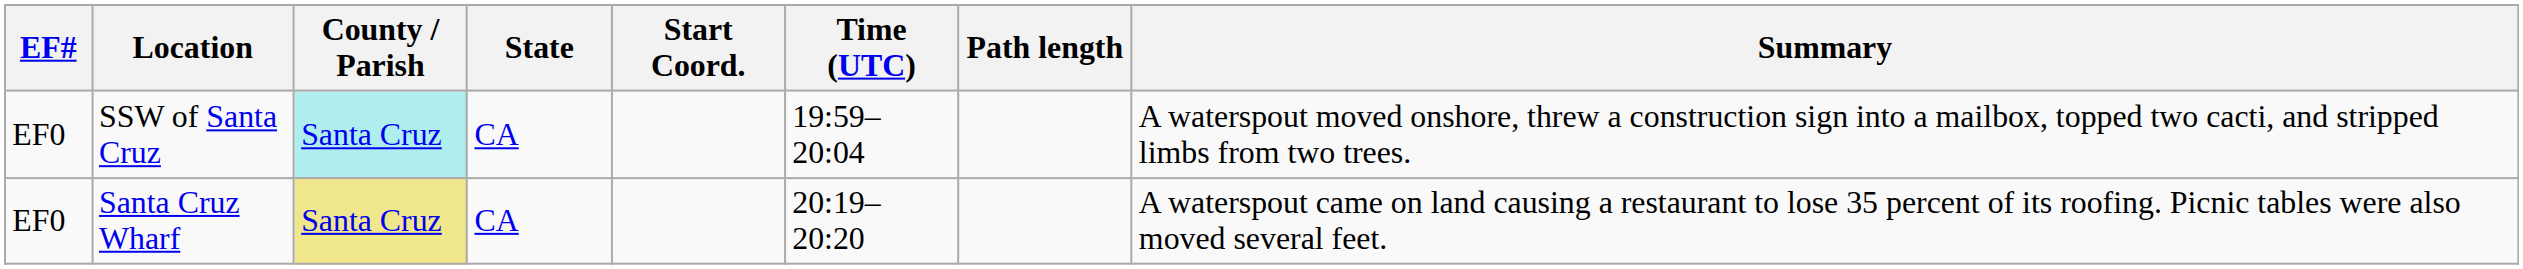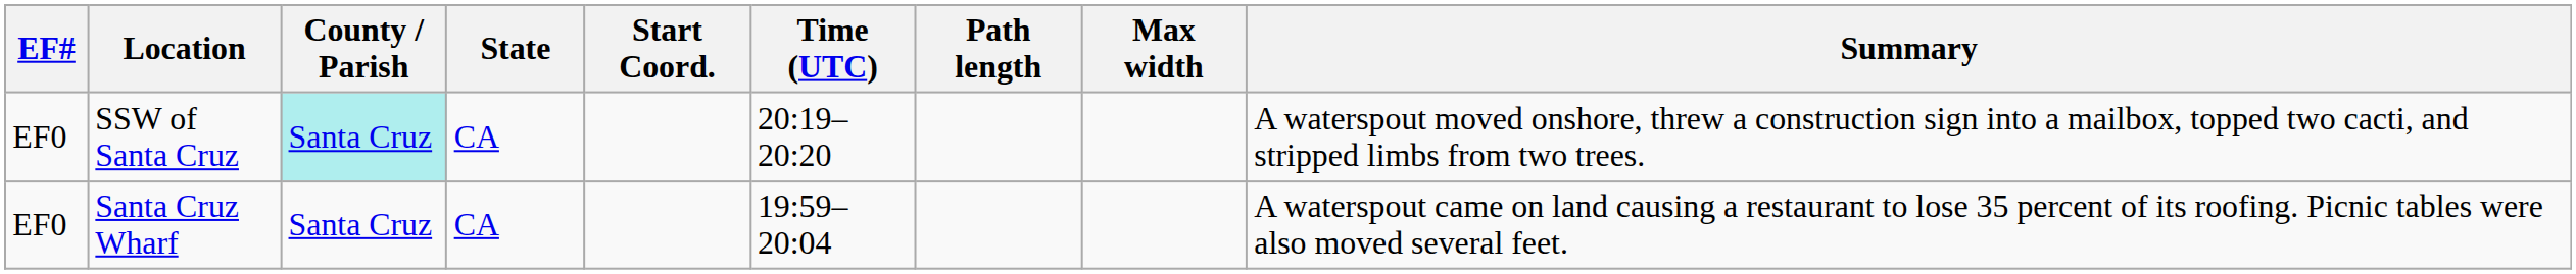 <table class="wikitable sortable" style="width:100%;">
 <tr>
 <th scope="col"  style="width:3%; text-align:center;"><a href='#'>EF#</a></th>
 <th scope="col"  style="width:7%; text-align:center;" class="unsortable">Location</th>
 <th scope="col"  style="width:6%; text-align:center;" class="unsortable">County / Parish</th>
 <th scope="col"  style="width:5%; text-align:center;">State</th>
 <th scope="col"  style="width:6%; text-align:center;">Start Coord.</th>
 <th scope="col"  style="width:6%; text-align:center;">Time (<a href='#'>UTC</a>)</th>
 <th scope="col"  style="width:6%; text-align:center;">Path length</th>
+<th scope="col"  style="width:6%; text-align:center;">Max width</th>
 <th scope="col" class="unsortable" style="width:48%; text-align:center;">Summary</th>
 </tr>
 <tr>
 <td bgcolor=>EF0</td>
 <td>SSW of <a href='#'>Santa Cruz</a></td>
 <td style="background: paleturquoise;"><a href='#'>Santa Cruz</a></td>
 <td><a href='#'>CA</a></td>
 <td></td>
-<td>19:59–20:04</td>
+<td>20:19–20:20</td>
+<td></td>
 <td></td>
 <td>A waterspout moved onshore, threw a construction sign into a mailbox, topped two cacti, and stripped limbs from two trees.</td>
 </tr>
 <tr>
 <td bgcolor=>EF0</td>
 <td><a href='#'>Santa Cruz Wharf</a></td>
-<td style="background: khaki;"><a href='#'>Santa Cruz</a></td>
+<td><a href='#'>Santa Cruz</a></td>
 <td><a href='#'>CA</a></td>
 <td></td>
-<td>20:19–20:20</td>
+<td>19:59–20:04</td>
+<td></td>
 <td></td>
 <td>A waterspout came on land causing a restaurant to lose 35 percent of its roofing. Picnic tables were also moved several feet. </td>
 </tr>
 </table>
